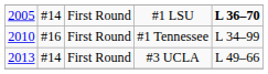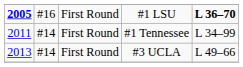 <table class="wikitable" style="text-align:center">
 <tr>
 </tr>
 <tr>
-<td rowspan=1><a href='#'>2005</a></td>
-<td>#14</td>
+<td rowspan=1><strong><a href='#'>2005</a></strong></td>
+<td>#16</td>
 <td>First Round</td>
 <td>#1 LSU</td>
 <td><strong>L 36–70</strong></td>
 </tr>
 <tr style="text-align:center;">
-<td rowspan=1><a href='#'>2010</a></td>
-<td>#16</td>
+<td rowspan=1><a href='#'>2011</a></td>
+<td>#14</td>
 <td>First Round</td>
 <td>#1 Tennessee</td>
 <td>L 34–99</td>
 </tr>
 <tr style="text-align:center;">
 <td rowspan=1><a href='#'>2013</a></td>
 <td>#14</td>
 <td>First Round</td>
 <td>#3 UCLA</td>
 <td>L 49–66</td>
 </tr>
 <tr style="text-align:center;">
 </tr>
 </table>
